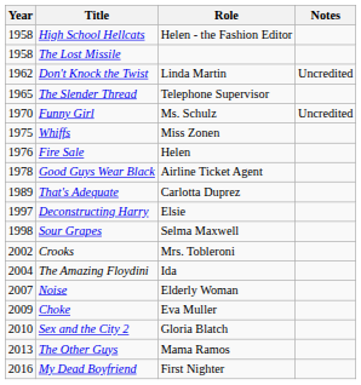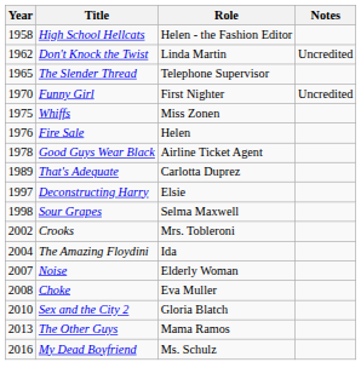 <table class="wikitable">
 <tr>
 <th>Year</th>
 <th>Title</th>
 <th>Role</th>
 <th>Notes</th>
 </tr>
 <tr>
 <td>1958</td>
 <td><em><a href='#'>High School Hellcats</a></em></td>
 <td>Helen - the Fashion Editor</td>
-<td></td>
-</tr>
-<tr>
-<td>1958</td>
-<td><em><a href='#'>The Lost Missile</a></em></td>
-<td></td>
 <td></td>
 </tr>
 <tr>
 <td>1962</td>
 <td><em><a href='#'>Don't Knock the Twist</a></em></td>
 <td>Linda Martin</td>
 <td>Uncredited</td>
 </tr>
 <tr>
 <td>1965</td>
 <td><em><a href='#'>The Slender Thread</a></em></td>
 <td>Telephone Supervisor</td>
 <td></td>
 </tr>
 <tr>
 <td>1970</td>
 <td><em><a href='#'>Funny Girl</a></em></td>
-<td>Ms. Schulz</td>
+<td>First Nighter</td>
 <td>Uncredited</td>
 </tr>
 <tr>
 <td>1975</td>
 <td><em><a href='#'>Whiffs</a></em></td>
 <td>Miss Zonen</td>
 <td></td>
 </tr>
 <tr>
 <td>1976</td>
 <td><em><a href='#'>Fire Sale</a></em></td>
 <td>Helen</td>
 <td></td>
 </tr>
 <tr>
 <td>1978</td>
 <td><em><a href='#'>Good Guys Wear Black</a></em></td>
 <td>Airline Ticket Agent</td>
 <td></td>
 </tr>
 <tr>
 <td>1989</td>
 <td><em><a href='#'>That's Adequate</a></em></td>
 <td>Carlotta Duprez</td>
 <td></td>
 </tr>
 <tr>
 <td>1997</td>
 <td><em><a href='#'>Deconstructing Harry</a></em></td>
 <td>Elsie</td>
 <td></td>
 </tr>
 <tr>
 <td>1998</td>
 <td><em><a href='#'>Sour Grapes</a></em></td>
 <td>Selma Maxwell</td>
 <td></td>
 </tr>
 <tr>
 <td>2002</td>
 <td><em>Crooks</em></td>
 <td>Mrs. Tobleroni</td>
 <td></td>
 </tr>
 <tr>
 <td>2004</td>
 <td><em>The Amazing Floydini</em></td>
 <td>Ida</td>
 <td></td>
 </tr>
 <tr>
 <td>2007</td>
 <td><em><a href='#'>Noise</a></em></td>
 <td>Elderly Woman</td>
 <td></td>
 </tr>
 <tr>
-<td>2009</td>
+<td>2008</td>
 <td><em><a href='#'>Choke</a></em></td>
 <td>Eva Muller</td>
 <td></td>
 </tr>
 <tr>
 <td>2010</td>
 <td><em><a href='#'>Sex and the City 2</a></em></td>
 <td>Gloria Blatch</td>
 <td></td>
 </tr>
 <tr>
 <td>2013</td>
 <td><em><a href='#'>The Other Guys</a></em></td>
 <td>Mama Ramos</td>
 <td></td>
 </tr>
 <tr>
 <td>2016</td>
 <td><em><a href='#'>My Dead Boyfriend</a></em></td>
-<td>First Nighter</td>
+<td>Ms. Schulz</td>
 <td></td>
 </tr>
 </table>
